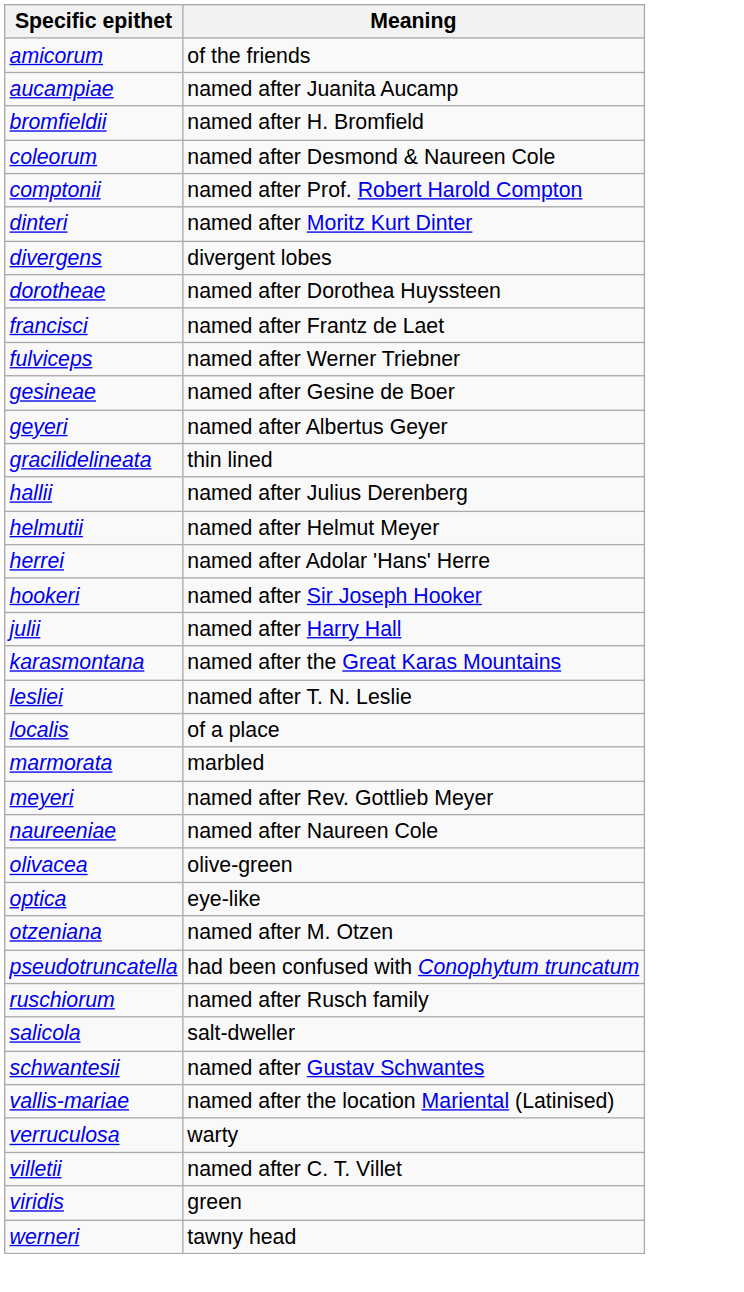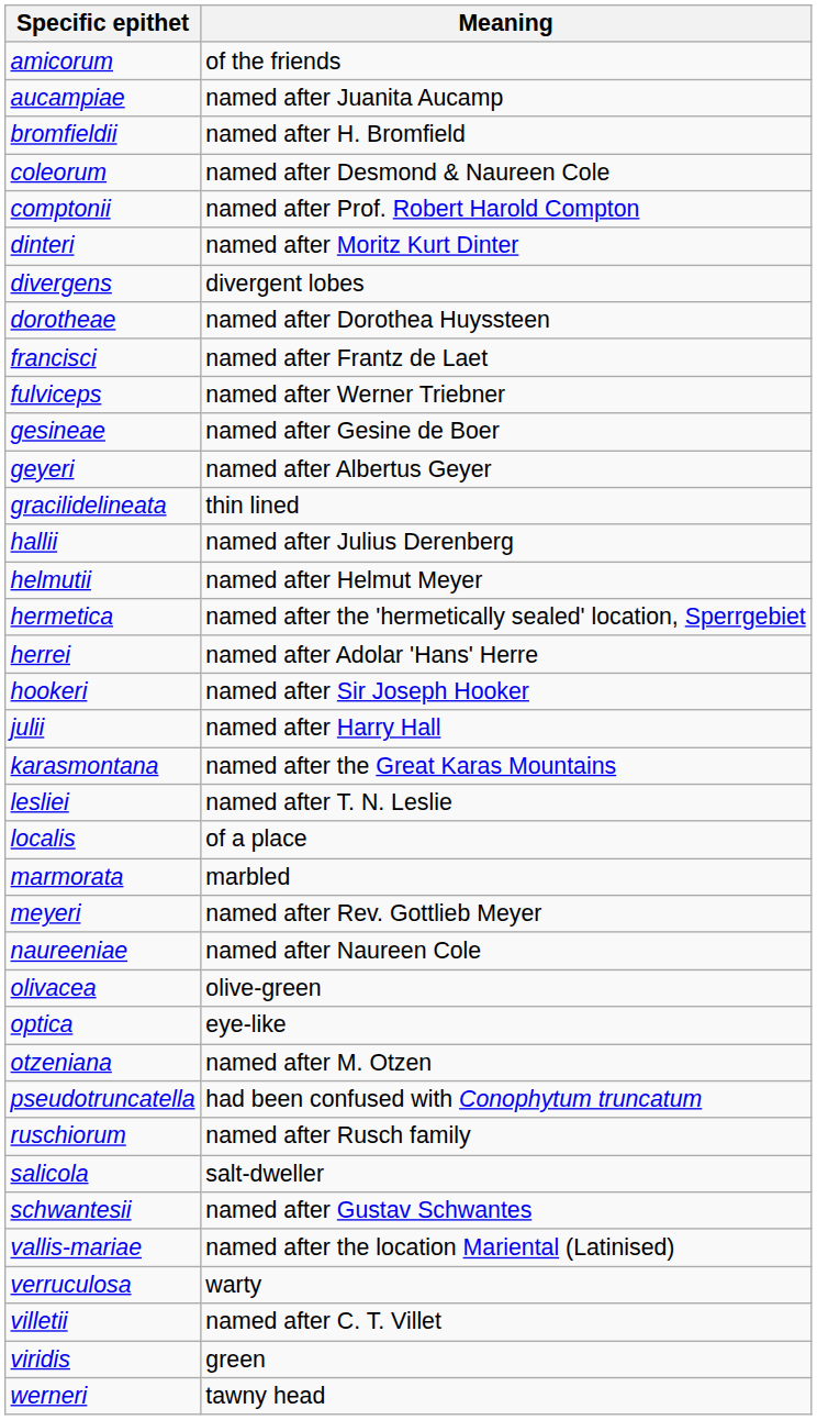 <table class=wikitable sortable>
 <tr>
 <th>Specific epithet</th>
 <th>Meaning</th>
 </tr>
 <tr>
 <td><em><a href='#'>amicorum</a></em></td>
 <td>of the friends</td>
 </tr>
 <tr>
 <td><em><a href='#'>aucampiae</a></em></td>
 <td>named after Juanita Aucamp</td>
 </tr>
 <tr>
 <td><em><a href='#'>bromfieldii</a></em></td>
 <td>named after H. Bromfield</td>
 </tr>
 <tr>
 <td><em><a href='#'>coleorum</a></em></td>
 <td>named after Desmond & Naureen Cole</td>
 </tr>
 <tr>
 <td><em><a href='#'>comptonii</a></em></td>
 <td>named after Prof. <a href='#'>Robert Harold Compton</a></td>
 </tr>
 <tr>
 <td><em><a href='#'>dinteri</a></em></td>
 <td>named after <a href='#'>Moritz Kurt Dinter</a></td>
 </tr>
 <tr>
 <td><em><a href='#'>divergens</a></em></td>
 <td>divergent lobes</td>
 </tr>
 <tr>
 <td><em><a href='#'>dorotheae</a></em></td>
 <td>named after Dorothea Huyssteen</td>
 </tr>
 <tr>
 <td><em><a href='#'>francisci</a></em></td>
 <td>named after Frantz de Laet</td>
 </tr>
 <tr>
 <td><em><a href='#'>fulviceps</a></em></td>
 <td>named after Werner Triebner</td>
 </tr>
 <tr>
 <td><em><a href='#'>gesineae</a></em></td>
 <td>named after Gesine de Boer</td>
 </tr>
 <tr>
 <td><em><a href='#'>geyeri</a></em></td>
 <td>named after Albertus Geyer</td>
 </tr>
 <tr>
 <td><em><a href='#'>gracilidelineata</a></em></td>
 <td>thin lined</td>
 </tr>
 <tr>
 <td><em><a href='#'>hallii</a></em></td>
 <td>named after Julius Derenberg</td>
 </tr>
 <tr>
 <td><em><a href='#'>helmutii</a></em></td>
 <td>named after Helmut Meyer</td>
+</tr>
+<tr>
+<td><em><a href='#'>hermetica</a></em></td>
+<td>named after the 'hermetically sealed' location, <a href='#'>Sperrgebiet</a></td>
 </tr>
 <tr>
 <td><em><a href='#'>herrei</a></em></td>
 <td>named after Adolar 'Hans' Herre</td>
 </tr>
 <tr>
 <td><em><a href='#'>hookeri</a></em></td>
 <td>named after <a href='#'>Sir Joseph Hooker</a></td>
 </tr>
 <tr>
 <td><em><a href='#'>julii</a></em></td>
 <td>named after <a href='#'>Harry Hall</a></td>
 </tr>
 <tr>
 <td><em><a href='#'>karasmontana</a></em></td>
 <td>named after the <a href='#'>Great Karas Mountains</a></td>
 </tr>
 <tr>
 <td><em><a href='#'>lesliei</a></em></td>
 <td>named after T. N. Leslie</td>
 </tr>
 <tr>
 <td><em><a href='#'>localis</a></em></td>
 <td>of a place</td>
 </tr>
 <tr>
 <td><em><a href='#'>marmorata</a></em></td>
 <td>marbled</td>
 </tr>
 <tr>
 <td><em><a href='#'>meyeri</a></em></td>
 <td>named after Rev. Gottlieb Meyer</td>
 </tr>
 <tr>
 <td><em><a href='#'>naureeniae</a></em></td>
 <td>named after Naureen Cole</td>
 </tr>
 <tr>
 <td><em><a href='#'>olivacea</a></em></td>
 <td>olive-green</td>
 </tr>
 <tr>
 <td><em><a href='#'>optica</a></em></td>
 <td>eye-like</td>
 </tr>
 <tr>
 <td><em><a href='#'>otzeniana</a></em></td>
 <td>named after M. Otzen</td>
 </tr>
 <tr>
 <td><em><a href='#'>pseudotruncatella</a></em></td>
 <td>had been confused with <em><a href='#'>Conophytum truncatum</a></em></td>
 </tr>
 <tr>
 <td><em><a href='#'>ruschiorum</a></em></td>
 <td>named after Rusch family</td>
 </tr>
 <tr>
 <td><em><a href='#'>salicola</a></em></td>
 <td>salt-dweller</td>
 </tr>
 <tr>
 <td><em><a href='#'>schwantesii</a></em></td>
 <td>named after <a href='#'>Gustav Schwantes</a></td>
 </tr>
 <tr>
 <td><em><a href='#'>vallis-mariae</a></em></td>
 <td>named after the location <a href='#'>Mariental</a> (Latinised)</td>
 </tr>
 <tr>
 <td><em><a href='#'>verruculosa</a></em></td>
 <td>warty</td>
 </tr>
 <tr>
 <td><em><a href='#'>villetii</a></em></td>
 <td>named after C. T. Villet</td>
 </tr>
 <tr>
 <td><em><a href='#'>viridis</a></em></td>
 <td>green</td>
 </tr>
 <tr>
 <td><em><a href='#'>werneri</a></em></td>
 <td>tawny head</td>
 </tr>
 </table>
